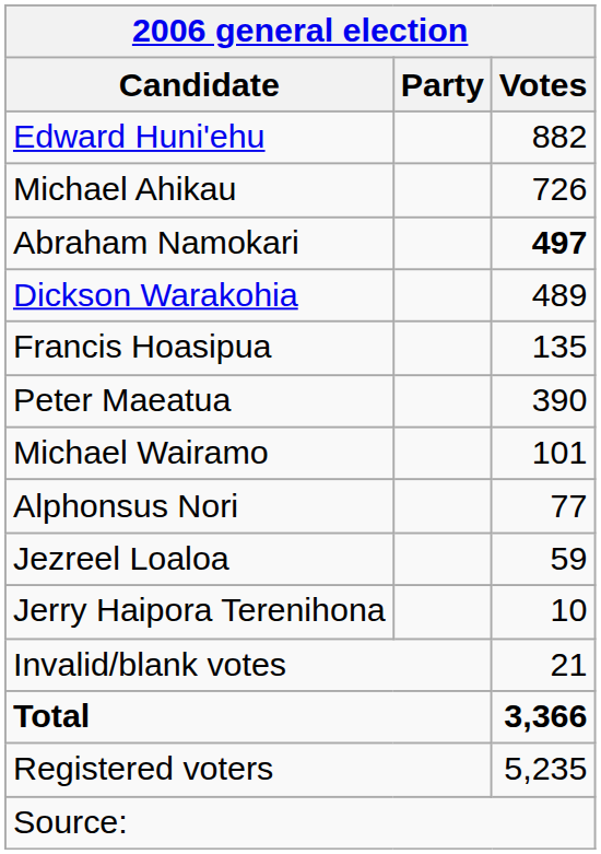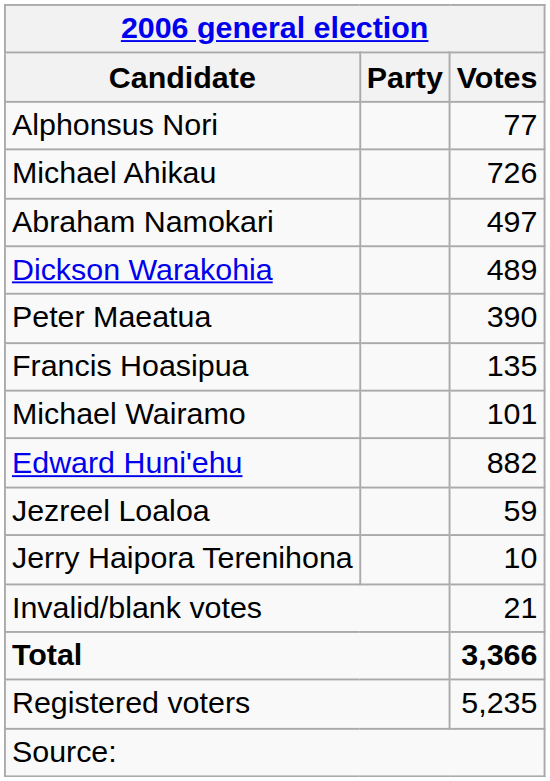 <table class=wikitable style=text-align:left>
 <tr>
 <th colspan=3><a href='#'>2006 general election</a></th>
 </tr>
 <tr>
 <th>Candidate</th>
 <th>Party</th>
 <th>Votes</th>
 </tr>
 <tr>
-<td><a href='#'>Edward Huni'ehu</a></td>
+<td>Alphonsus Nori</td>
 <td></td>
-<td align=right>882</td>
+<td align=right>77</td>
 </tr>
 <tr>
 <td>Michael Ahikau</td>
 <td></td>
 <td align=right>726</td>
 </tr>
 <tr>
 <td>Abraham Namokari</td>
 <td></td>
-<td align=right><strong>497</strong></td>
+<td align=right>497</td>
 </tr>
 <tr>
 <td><a href='#'>Dickson Warakohia</a></td>
 <td></td>
 <td align=right>489</td>
 </tr>
 <tr>
+<td>Peter Maeatua</td>
+<td></td>
+<td align=right>390</td>
+</tr>
+<tr>
 <td>Francis Hoasipua</td>
 <td></td>
 <td align=right>135</td>
-</tr>
-<tr>
-<td>Peter Maeatua</td>
-<td></td>
-<td align=right>390</td>
 </tr>
 <tr>
 <td>Michael Wairamo</td>
 <td></td>
 <td align=right>101</td>
 </tr>
 <tr>
-<td>Alphonsus Nori</td>
+<td><a href='#'>Edward Huni'ehu</a></td>
 <td></td>
-<td align=right>77</td>
+<td align=right>882</td>
 </tr>
 <tr>
 <td>Jezreel Loaloa</td>
 <td></td>
 <td align=right>59</td>
 </tr>
 <tr>
 <td>Jerry Haipora Terenihona</td>
 <td></td>
 <td align=right>10</td>
 </tr>
 <tr>
 <td colspan=2>Invalid/blank votes</td>
 <td align=right>21</td>
 </tr>
 <tr>
 <td colspan=2><strong>Total</strong></td>
 <td align=right><strong>3,366</strong></td>
 </tr>
 <tr>
 <td colspan=2>Registered voters</td>
 <td align=right>5,235</td>
 </tr>
 <tr>
 <td colspan=3>Source: </td>
 </tr>
 </table>
